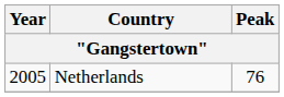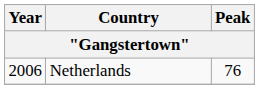 <table class="wikitable">
 <tr>
 <th width="20">Year</th>
 <th width="150">Country</th>
 <th width="20">Peak</th>
 </tr>
 <tr>
 <th colspan=3>"Gangstertown"</th>
 </tr>
 <tr>
-<td align="left">2005</td>
+<td align="left">2006</td>
 <td align="left">Netherlands</td>
 <td align="center">76</td>
 </tr>
 <tr>
 </tr>
 </table>
